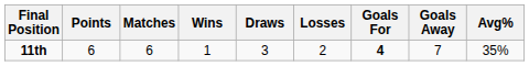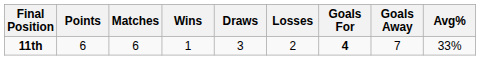 <table class="wikitable" style="font-size: 95%; text-align: center;">
 <tr>
 <th width=60>Final Position</th>
 <th width=60>Points</th>
 <th width=60>Matches</th>
 <th width=60>Wins</th>
 <th width=60>Draws</th>
 <th width=60>Losses</th>
 <th width=60>Goals For</th>
 <th width=60>Goals Away</th>
 <th width=60>Avg%</th>
 </tr>
 <tr>
 <td><strong>11th</strong></td>
 <td>6</td>
 <td>6</td>
 <td>1</td>
 <td>3</td>
 <td>2</td>
 <td><strong>4</strong></td>
 <td>7</td>
-<td>35%</td>
+<td>33%</td>
 </tr>
 </table>
